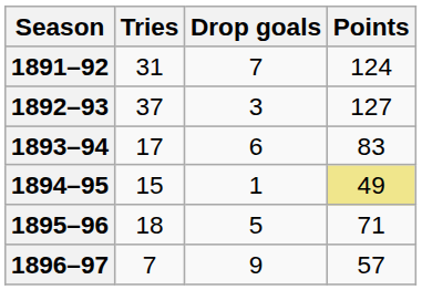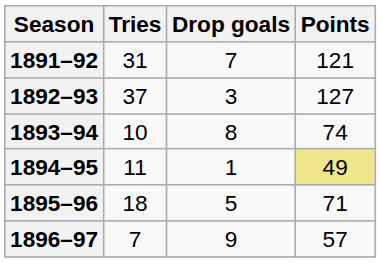 <table class="wikitable" style="float:left; font-size:90%; margin-right:30px;">
 <tr>
 <th scope="col">Season</th>
 <th scope="col">Tries</th>
 <th scope="col">Drop goals</th>
 <th scope="col">Points</th>
 </tr>
 <tr>
 <th scope="row">1891–92</th>
 <td align=center>31</td>
 <td align=center>7</td>
-<td align=center>124</td>
+<td align=center>121</td>
 </tr>
 <tr>
 <th scope="row">1892–93</th>
 <td align=center>37</td>
 <td align=center>3</td>
 <td align=center>127</td>
 </tr>
 <tr>
 <th scope="row">1893–94</th>
-<td align=center>17</td>
-<td align=center>6</td>
-<td align=center>83</td>
+<td align=center>10</td>
+<td align=center>8</td>
+<td align=center>74</td>
 </tr>
 <tr>
 <th scope="row">1894–95</th>
-<td align=center>15</td>
+<td align=center>11</td>
 <td align=center>1</td>
 <td align=center style="background: khaki;">49</td>
 </tr>
 <tr>
 <th scope="row">1895–96</th>
 <td align=center>18</td>
 <td align=center>5</td>
 <td align=center>71</td>
 </tr>
 <tr>
 <th scope="row">1896–97</th>
 <td align=center>7</td>
 <td align=center>9</td>
 <td align=center>57</td>
 </tr>
 </table>
